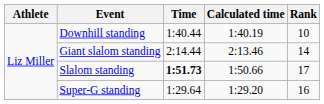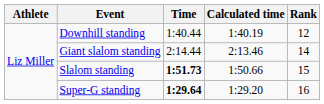 <table class="wikitable" style="font-size:90%">
 <tr>
 <th>Athlete</th>
 <th>Event</th>
 <th>Time</th>
 <th>Calculated time</th>
 <th>Rank</th>
 </tr>
 <tr>
 <td rowspan=4><a href='#'>Liz Miller</a></td>
 <td><a href='#'>Downhill standing</a></td>
 <td align=center>1:40.44</td>
 <td align=center>1:40.19</td>
-<td align=center>10</td>
+<td align=center>12</td>
 </tr>
 <tr>
 <td><a href='#'>Giant slalom standing</a></td>
 <td align=center>2:14.44</td>
 <td align=center>2:13.46</td>
 <td align=center>14</td>
 </tr>
 <tr>
 <td><a href='#'>Slalom standing</a></td>
 <td align=center><strong>1:51.73</strong></td>
 <td align=center>1:50.66</td>
-<td align=center>17</td>
+<td align=center>15</td>
 </tr>
 <tr>
 <td><a href='#'>Super-G standing</a></td>
-<td align=center>1:29.64</td>
+<td align=center><strong>1:29.64</strong></td>
 <td align=center>1:29.20</td>
 <td align=center>16</td>
 </tr>
 </table>
